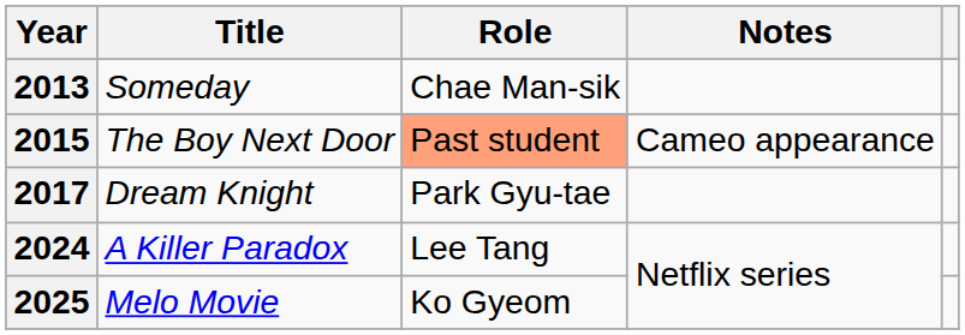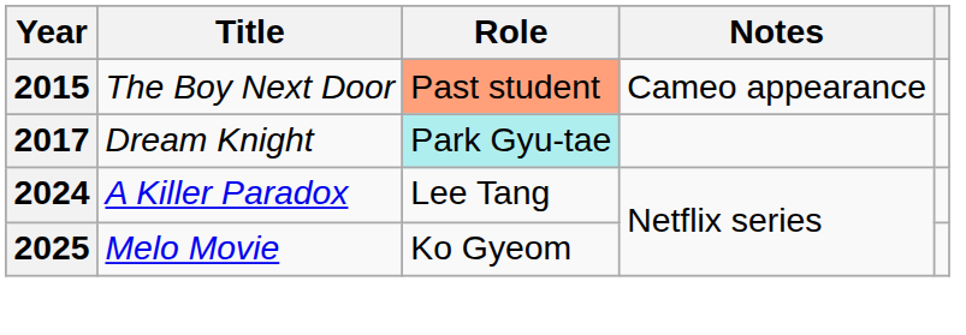 <table class="wikitable plainrowheaders">
 <tr>
 <th scope="col">Year</th>
 <th scope="col">Title</th>
 <th scope="col">Role</th>
 <th scope="col">Notes</th>
 <th scope="col" class="unsortable"></th>
-</tr>
-<tr>
-<th scope="row">2013</th>
-<td><em>Someday</em></td>
-<td>Chae Man-sik</td>
-<td></td>
-<td></td>
 </tr>
 <tr>
 <th scope="row">2015</th>
 <td><em>The Boy Next Door</em></td>
 <td style="background: lightsalmon;">Past student</td>
 <td>Cameo appearance</td>
 <td style="text-align:center"></td>
 </tr>
 <tr>
 <th scope="row">2017</th>
 <td><em>Dream Knight</em></td>
-<td>Park Gyu-tae</td>
+<td style="background: paleturquoise;">Park Gyu-tae</td>
 <td></td>
 <td></td>
 </tr>
 <tr>
 <th scope="row">2024</th>
 <td><em><a href='#'>A Killer Paradox</a></em></td>
 <td>Lee Tang</td>
 <td rowspan="2">Netflix series</td>
 <td style="text-align:center"></td>
 </tr>
 <tr>
 <th scope="row">2025</th>
 <td><em><a href='#'>Melo Movie</a></em></td>
 <td>Ko Gyeom</td>
 <td></td>
 </tr>
 </table>
